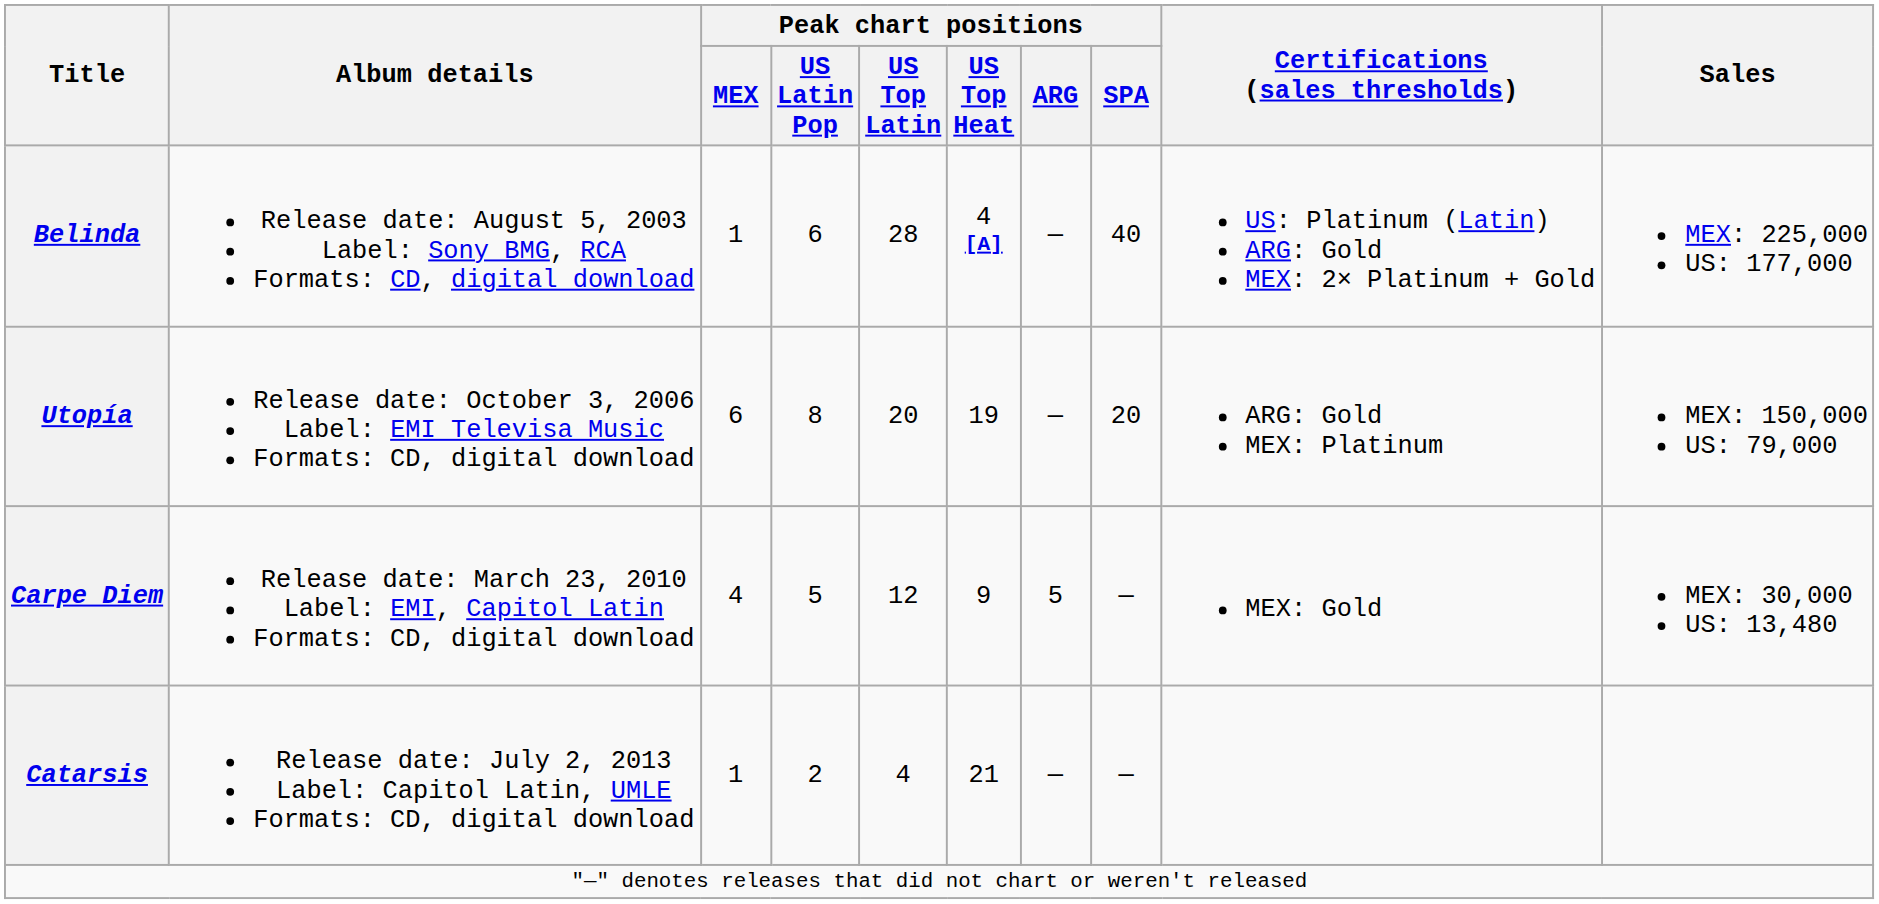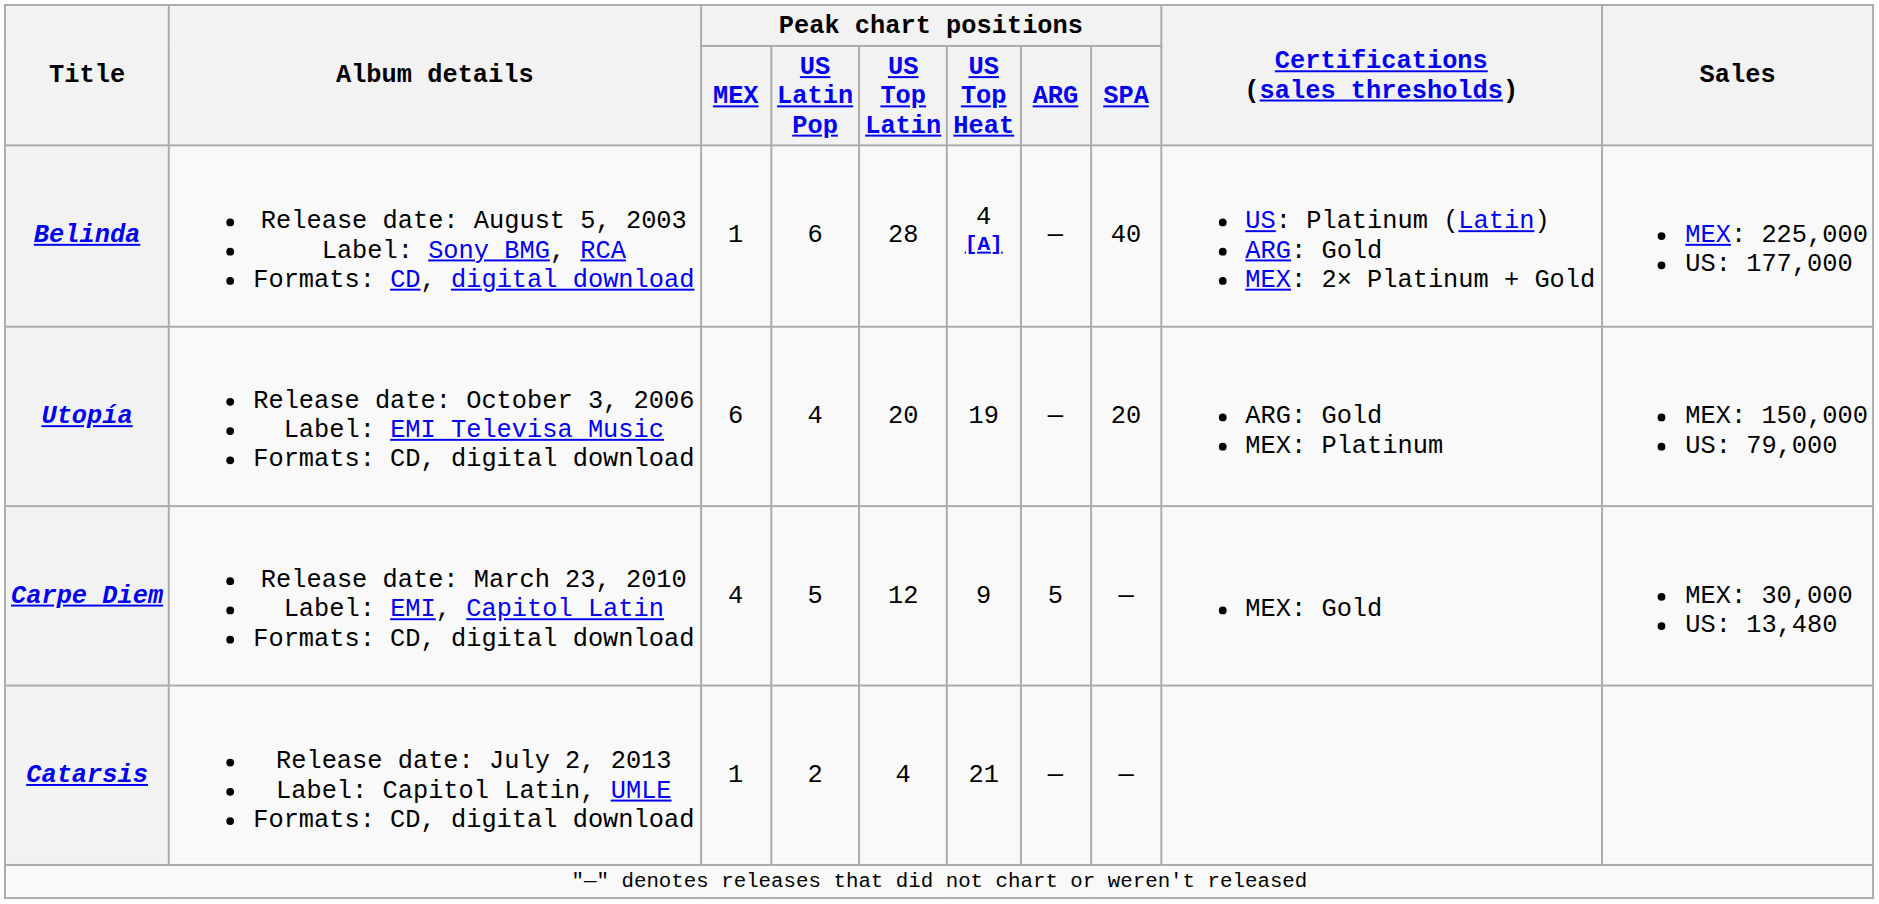 <table class="wikitable plainrowheaders" style="text-align:center;">
 <tr>
 <th rowspan="2">Title</th>
 <th rowspan="2">Album details</th>
 <th colspan="6">Peak chart positions</th>
 <th rowspan="2"><a href='#'>Certifications</a><br>(<a href='#'>sales thresholds</a>)</th>
 <th rowspan="2">Sales</th>
 </tr>
 <tr>
 <th width="30"><a href='#'>MEX</a></th>
 <th width="30"><a href='#'>US Latin Pop</a><br></th>
 <th width="30"><a href='#'>US<br>Top Latin</a><br></th>
 <th width="30"><a href='#'>US<br>Top Heat</a><br></th>
 <th width="30"><a href='#'>ARG</a></th>
 <th width="30"><a href='#'>SPA</a></th>
 </tr>
 <tr>
 <th scope="row" align="center"><em><a href='#'>Belinda</a></em></th>
 <td><br><ul><li>Release date: August 5, 2003</li><li>Label: <a href='#'>Sony BMG</a>, <a href='#'>RCA</a></li><li>Formats: <a href='#'>CD</a>, <a href='#'>digital download</a></li></ul></td>
 <td style="text-align: center;">1<br></td>
 <td style="text-align: center;">6</td>
 <td style="text-align: center;">28</td>
 <td style="text-align: center;">4<br><sup><a href='#'><strong>[A]</strong></a></sup></td>
 <td style="text-align: center;">—</td>
 <td style="text-align: center;">40<br></td>
 <td align="left"><br><ul><li><a href='#'>US</a>: Platinum (<a href='#'>Latin</a>)</li><li><a href='#'>ARG</a>: Gold</li><li><a href='#'>MEX</a>: 2× Platinum + Gold</li></ul></td>
 <td align="left"><br><ul><li><a href='#'>MEX</a>: 225,000</li><li>US: 177,000</li></ul></td>
 </tr>
 <tr>
 <th scope="row" align="center"><em><a href='#'>Utopía</a></em></th>
 <td><br><ul><li>Release date: October 3, 2006</li><li>Label: <a href='#'>EMI Televisa Music</a></li><li>Formats: CD, digital download</li></ul></td>
 <td style="text-align: center;">6<br></td>
-<td style="text-align: center;">8</td>
+<td style="text-align: center;">4</td>
 <td style="text-align: center;">20</td>
 <td style="text-align: center;">19</td>
 <td style="text-align: center;">—</td>
 <td style="text-align: center;">20</td>
 <td align="left"><br><ul><li>ARG: Gold</li><li>MEX: Platinum</li></ul></td>
 <td align="left"><br><ul><li>MEX: 150,000</li><li>US: 79,000</li></ul></td>
 </tr>
 <tr>
 <th scope="row" align="center"><em><a href='#'>Carpe Diem</a></em></th>
 <td><br><ul><li>Release date: March 23, 2010</li><li>Label: <a href='#'>EMI</a>, <a href='#'>Capitol Latin</a></li><li>Formats: CD, digital download</li></ul></td>
 <td style="text-align: center;">4<br></td>
 <td style="text-align: center;">5</td>
 <td style="text-align: center;">12</td>
 <td style="text-align: center;">9</td>
 <td style="text-align: center;">5</td>
 <td style="text-align: center;">—</td>
 <td align="left"><br><ul><li>MEX: Gold</li></ul></td>
 <td align="left"><br><ul><li>MEX: 30,000</li><li>US: 13,480</li></ul></td>
 </tr>
 <tr>
 <th scope="row" align="center"><em><a href='#'>Catarsis</a></em></th>
 <td><br><ul><li>Release date: July 2, 2013</li><li>Label: Capitol Latin, <a href='#'>UMLE</a></li><li>Formats: CD, digital download</li></ul></td>
 <td style="text-align: center;">1</td>
 <td style="text-align: center;">2</td>
 <td style="text-align: center;">4</td>
 <td style="text-align: center;">21</td>
 <td style="text-align: center;">—</td>
 <td style="text-align: center;">—</td>
 <td align="left"></td>
 <td></td>
 </tr>
 <tr>
 <td align="center" colspan="21" style="font-size: 8pt">"—" denotes releases that did not chart or weren't released</td>
 </tr>
 </table>
